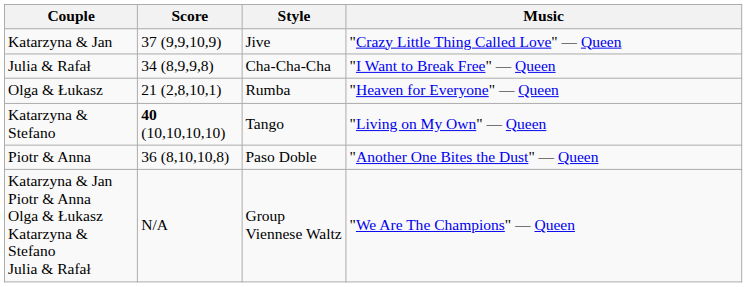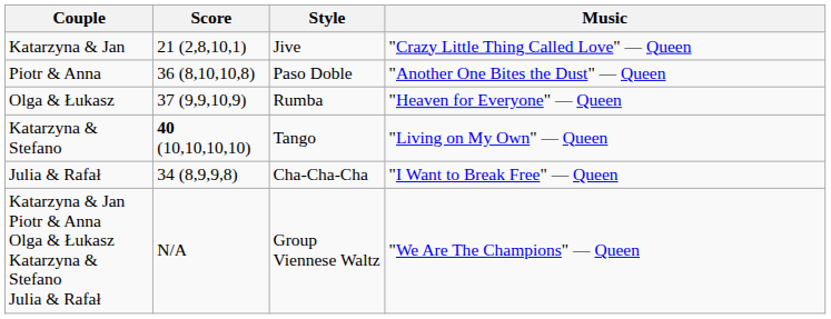 <table class="wikitable">
 <tr>
 <th style="width:130px;">Couple</th>
 <th style="width:100px;">Score</th>
 <th style="width:100px;">Style</th>
 <th style="width:400px;">Music</th>
 </tr>
 <tr>
 <td>Katarzyna & Jan</td>
-<td>37 (9,9,10,9)</td>
+<td>21 (2,8,10,1)</td>
 <td>Jive</td>
 <td>"<a href='#'>Crazy Little Thing Called Love</a>" — <a href='#'>Queen</a></td>
 </tr>
 <tr>
-<td>Julia & Rafał</td>
-<td>34 (8,9,9,8)</td>
-<td>Cha-Cha-Cha</td>
-<td>"<a href='#'>I Want to Break Free</a>" — <a href='#'>Queen</a></td>
+<td>Piotr & Anna</td>
+<td>36 (8,10,10,8)</td>
+<td>Paso Doble</td>
+<td>"<a href='#'>Another One Bites the Dust</a>" — <a href='#'>Queen</a></td>
 </tr>
 <tr>
 <td>Olga & Łukasz</td>
-<td>21 (2,8,10,1)</td>
+<td>37 (9,9,10,9)</td>
 <td>Rumba</td>
 <td>"<a href='#'>Heaven for Everyone</a>" — <a href='#'>Queen</a></td>
 </tr>
 <tr>
 <td>Katarzyna & Stefano</td>
 <td><strong>40</strong> (10,10,10,10)</td>
 <td>Tango</td>
 <td>"<a href='#'>Living on My Own</a>" — <a href='#'>Queen</a></td>
 </tr>
 <tr>
-<td>Piotr & Anna</td>
-<td>36 (8,10,10,8)</td>
-<td>Paso Doble</td>
-<td>"<a href='#'>Another One Bites the Dust</a>" — <a href='#'>Queen</a></td>
+<td>Julia & Rafał</td>
+<td>34 (8,9,9,8)</td>
+<td>Cha-Cha-Cha</td>
+<td>"<a href='#'>I Want to Break Free</a>" — <a href='#'>Queen</a></td>
 </tr>
 <tr>
 <td>Katarzyna & Jan<br>Piotr & Anna<br>Olga & Łukasz<br>Katarzyna & Stefano<br>Julia & Rafał</td>
 <td>N/A</td>
 <td>Group Viennese Waltz</td>
 <td>"<a href='#'>We Are The Champions</a>" — <a href='#'>Queen</a></td>
 </tr>
 </table>
